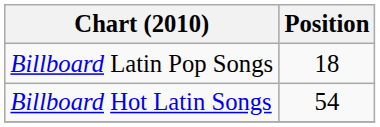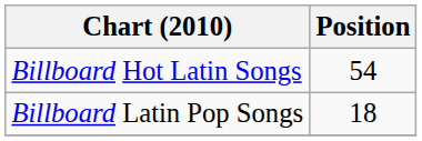 <table class="wikitable sortable plainrowheaders">
 <tr>
 <th scope="col">Chart (2010)</th>
 <th scope="col">Position</th>
 </tr>
 <tr>
+<td align="left"> <em><a href='#'>Billboard</a></em> <a href='#'>Hot Latin Songs</a></td>
+<td style="text-align:center;">54</td>
+</tr>
+<tr>
 <td align="left"> <em><a href='#'>Billboard</a></em> Latin Pop Songs</td>
 <td style="text-align:center;">18</td>
 </tr>
 <tr>
-<td align="left"> <em><a href='#'>Billboard</a></em> <a href='#'>Hot Latin Songs</a></td>
-<td style="text-align:center;">54</td>
-</tr>
-<tr>
 </tr>
 </table>
